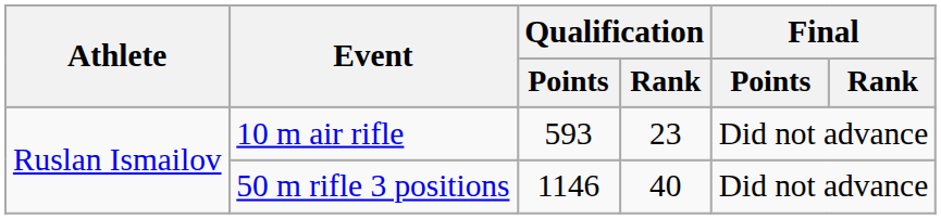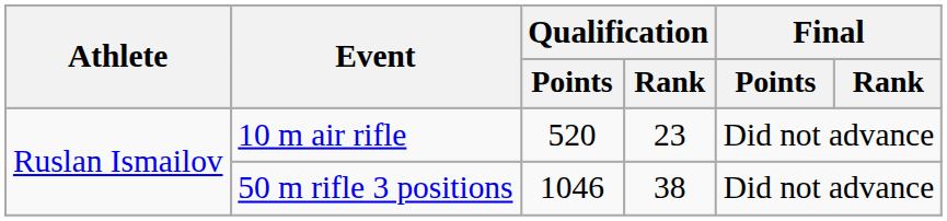 <table class="wikitable" style="font-size:90%">
 <tr>
 <th rowspan=2>Athlete</th>
 <th rowspan=2>Event</th>
 <th colspan=2>Qualification</th>
 <th colspan=2>Final</th>
 </tr>
 <tr style="font-size:95%">
 <th>Points</th>
 <th>Rank</th>
 <th>Points</th>
 <th>Rank</th>
 </tr>
 <tr align=center>
 <td rowspan=2 align=left><a href='#'>Ruslan Ismailov</a></td>
 <td align=left><a href='#'>10 m air rifle</a></td>
-<td>593</td>
+<td>520</td>
 <td>23</td>
 <td colspan=2>Did not advance</td>
 </tr>
 <tr align=center>
 <td align=left><a href='#'>50 m rifle 3 positions</a></td>
-<td>1146</td>
-<td>40</td>
+<td>1046</td>
+<td>38</td>
 <td colspan=2>Did not advance</td>
 </tr>
 </table>
